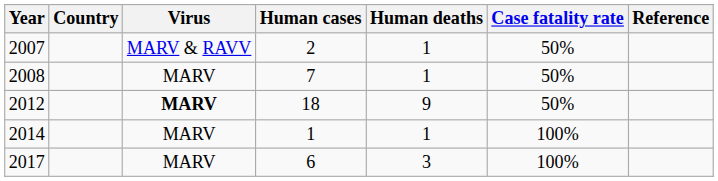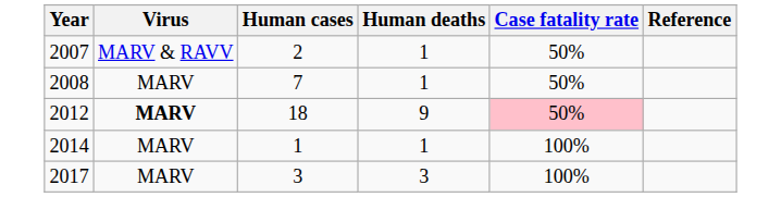 <table class="wikitable sortable" style="text-align:center; margin-left: auto; margin-right: auto; border: none;">
 <tr>
 <th>Year</th>
-<th>Country</th>
 <th>Virus</th>
 <th data-sort-type="number">Human cases</th>
 <th data-sort-type="number">Human deaths</th>
 <th data-sort-type="number"><a href='#'>Case fatality rate</a></th>
 <th>Reference</th>
 </tr>
 <tr>
 <td>2007</td>
-<td></td>
 <td><a href='#'>MARV</a> & <a href='#'>RAVV</a></td>
 <td>2</td>
 <td>1</td>
 <td>50%</td>
 <td></td>
 </tr>
 <tr>
 <td>2008</td>
-<td>  </td>
 <td>MARV</td>
 <td>7</td>
 <td>1</td>
 <td>50%</td>
 <td></td>
 </tr>
 <tr>
 <td>2012</td>
-<td></td>
 <td><strong>MARV</strong></td>
 <td>18</td>
 <td>9</td>
-<td>50%</td>
+<td style="background: pink;">50%</td>
 <td></td>
 </tr>
 <tr>
 <td>2014</td>
-<td></td>
 <td>MARV</td>
 <td>1</td>
 <td>1</td>
 <td>100%</td>
 <td></td>
 </tr>
 <tr>
 <td>2017</td>
-<td></td>
 <td>MARV</td>
-<td>6</td>
+<td>3</td>
 <td>3</td>
 <td>100%</td>
 <td></td>
 </tr>
 </table>
